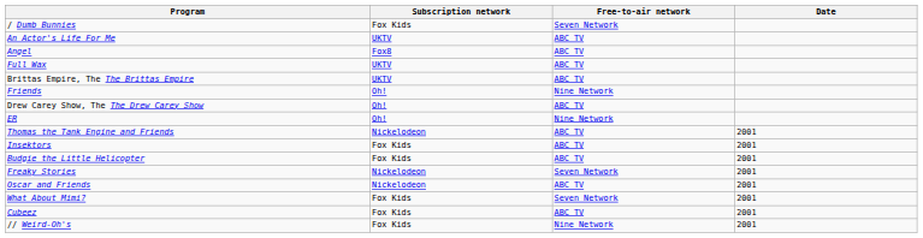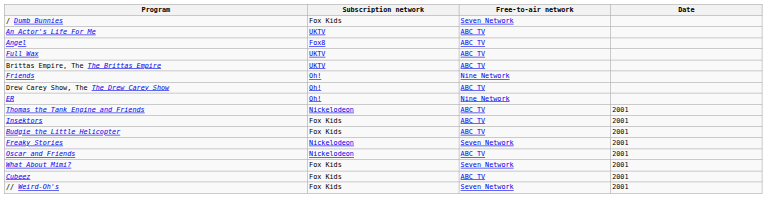 <table class="wikitable sortable" width="100%" style="font-size:87%;">
 <tr bgcolor="#efefef">
 <th width=40%>Program</th>
 <th width=20%>Subscription network</th>
 <th width=20%>Free-to-air network</th>
 <th width=20%>Date</th>
 </tr>
 <tr>
 <td>/ <em><a href='#'>Dumb Bunnies</a></em></td>
 <td>Fox Kids</td>
 <td><a href='#'>Seven Network</a></td>
 <td></td>
 </tr>
 <tr>
 <td> <em><a href='#'>An Actor's Life For Me</a></em></td>
 <td><a href='#'>UKTV</a></td>
 <td><a href='#'>ABC TV</a></td>
 <td></td>
 </tr>
 <tr>
 <td> <em><a href='#'>Angel</a></em></td>
 <td><a href='#'>Fox8</a></td>
 <td><a href='#'>ABC TV</a></td>
 <td></td>
 </tr>
 <tr>
 <td> <em><a href='#'>Full Wax</a></em></td>
 <td><a href='#'>UKTV</a></td>
 <td><a href='#'>ABC TV</a></td>
 <td></td>
 </tr>
 <tr>
 <td><span>Brittas Empire, The</span>  <em><a href='#'>The Brittas Empire</a></em></td>
 <td><a href='#'>UKTV</a></td>
 <td><a href='#'>ABC TV</a></td>
 <td></td>
 </tr>
 <tr>
 <td> <em><a href='#'>Friends</a></em></td>
 <td><a href='#'>Oh!</a></td>
 <td><a href='#'>Nine Network</a></td>
 <td></td>
 </tr>
 <tr>
 <td><span>Drew Carey Show, The</span>  <em><a href='#'>The Drew Carey Show</a></em></td>
 <td><a href='#'>Oh!</a></td>
 <td><a href='#'>ABC TV</a></td>
 <td></td>
 </tr>
 <tr>
 <td><em> <a href='#'>ER</a></em></td>
 <td><a href='#'>Oh!</a></td>
 <td><a href='#'>Nine Network</a></td>
 <td></td>
 </tr>
 <tr>
 <td> <em><a href='#'>Thomas the Tank Engine and Friends</a></em></td>
 <td><a href='#'>Nickelodeon</a></td>
 <td><a href='#'>ABC TV</a></td>
 <td>2001</td>
 </tr>
 <tr>
 <td> <em><a href='#'>Insektors</a></em></td>
 <td>Fox Kids</td>
 <td><a href='#'>ABC TV</a></td>
 <td>2001</td>
 </tr>
 <tr>
 <td> <em><a href='#'>Budgie the Little Helicopter</a></em></td>
 <td>Fox Kids</td>
 <td><a href='#'>ABC TV</a></td>
 <td>2001</td>
 </tr>
 <tr>
 <td> <em><a href='#'>Freaky Stories</a></em></td>
 <td><a href='#'>Nickelodeon</a></td>
 <td><a href='#'>Seven Network</a></td>
 <td>2001</td>
 </tr>
 <tr>
 <td> <em><a href='#'>Oscar and Friends</a></em></td>
 <td><a href='#'>Nickelodeon</a></td>
 <td><a href='#'>ABC TV</a></td>
 <td>2001</td>
 </tr>
 <tr>
 <td> <em><a href='#'>What About Mimi?</a></em></td>
 <td>Fox Kids</td>
 <td><a href='#'>Seven Network</a></td>
 <td>2001</td>
 </tr>
 <tr>
 <td> <em><a href='#'>Cubeez</a></em></td>
 <td>Fox Kids</td>
 <td><a href='#'>ABC TV</a></td>
 <td>2001</td>
 </tr>
 <tr>
 <td>// <em><a href='#'>Weird-Oh's</a></em></td>
 <td>Fox Kids</td>
-<td><a href='#'>Nine Network</a></td>
+<td><a href='#'>Seven Network</a></td>
 <td>2001</td>
 </tr>
 </table>
